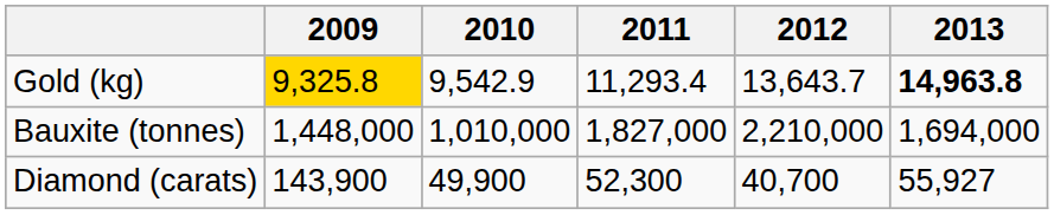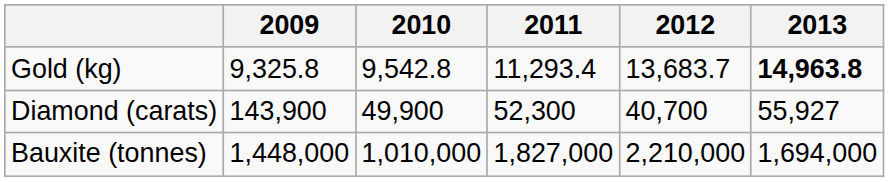 <table class="wikitable">
 <tr>
 <th></th>
 <th>2009</th>
 <th>2010</th>
 <th>2011</th>
 <th>2012</th>
 <th>2013</th>
 </tr>
 <tr>
 <td>Gold (kg)</td>
-<td style="background: gold;">9,325.8</td>
-<td>9,542.9</td>
+<td>9,325.8</td>
+<td>9,542.8</td>
 <td>11,293.4</td>
-<td>13,643.7</td>
+<td>13,683.7</td>
 <td><strong>14,963.8</strong></td>
+</tr>
+<tr>
+<td>Diamond (carats)</td>
+<td>143,900</td>
+<td>49,900</td>
+<td>52,300</td>
+<td>40,700</td>
+<td>55,927</td>
 </tr>
 <tr>
 <td>Bauxite (tonnes)</td>
 <td>1,448,000</td>
 <td>1,010,000</td>
 <td>1,827,000</td>
 <td>2,210,000</td>
 <td>1,694,000</td>
 </tr>
-<tr>
-<td>Diamond (carats)</td>
-<td>143,900</td>
-<td>49,900</td>
-<td>52,300</td>
-<td>40,700</td>
-<td>55,927</td>
-</tr>
 </table>
